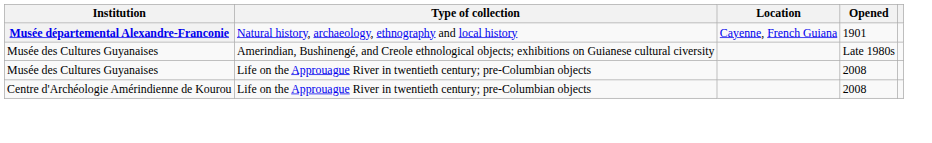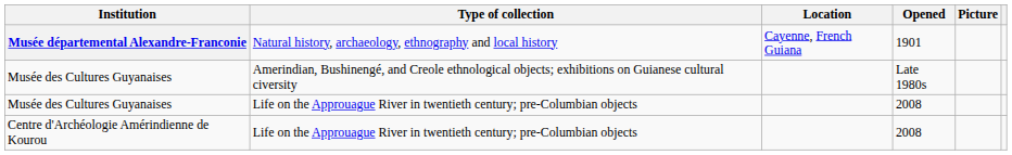 <table class="wikitable sortable plainrowheaders">
 <tr>
 <th scope="col">Institution</th>
 <th scope="col" class="unsortable">Type of collection</th>
 <th scope="col">Location</th>
 <th scope="col">Opened</th>
+<th scope="col" class="unsortable">Picture</th>
 <th scope="col" class="unsortable"></th>
 </tr>
 <tr>
 <th scope="row"><a href='#'>Musée départemental Alexandre-Franconie</a></th>
 <td><a href='#'>Natural history</a>, <a href='#'>archaeology</a>, <a href='#'>ethnography</a> and <a href='#'>local history</a></td>
 <td><a href='#'>Cayenne</a>, <a href='#'>French Guiana</a></td>
 <td>1901</td>
+<td></td>
 <td> </td>
 </tr>
 <tr>
 <td>Musée des Cultures Guyanaises</td>
 <td>Amerindian, Bushinengé, and Creole ethnological objects; exhibitions on Guianese cultural civersity</td>
 <td></td>
 <td>Late 1980s</td>
 <td></td>
+<td></td>
 </tr>
 <tr>
 <td>Musée des Cultures Guyanaises</td>
 <td>Life on the <a href='#'>Approuague</a> River in twentieth century; pre-Columbian objects</td>
 <td></td>
 <td>2008</td>
+<td></td>
 <td></td>
 </tr>
 <tr>
 <td>Centre d'Archéologie Amérindienne de Kourou</td>
 <td>Life on the <a href='#'>Approuague</a> River in twentieth century; pre-Columbian objects</td>
 <td></td>
 <td>2008</td>
 <td></td>
+<td></td>
 </tr>
 </table>
